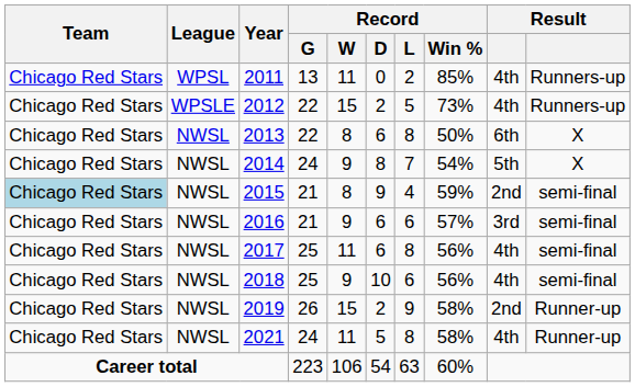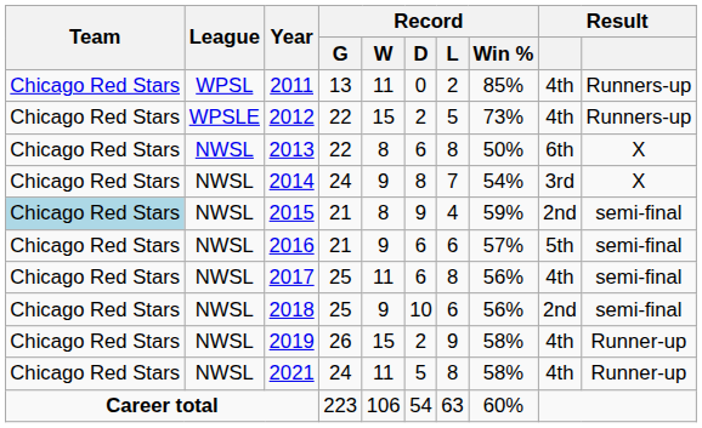 <table class="wikitable" style="text-align: center">
 <tr>
 <th rowspan=2>Team</th>
 <th rowspan=2>League</th>
 <th rowspan=2>Year</th>
 <th colspan=5>Record</th>
 <th colspan=2>Result</th>
 </tr>
 <tr>
 <th>G</th>
 <th>W</th>
 <th>D</th>
 <th>L</th>
 <th>Win %</th>
 <th></th>
 <th></th>
 </tr>
 <tr>
 <td align="left"><a href='#'>Chicago Red Stars</a></td>
 <td><a href='#'>WPSL</a></td>
 <td><a href='#'>2011</a></td>
 <td>13</td>
 <td>11</td>
 <td>0</td>
 <td>2</td>
 <td>85%</td>
 <td>4th</td>
 <td>Runners-up</td>
 </tr>
 <tr>
 <td align="left">Chicago Red Stars</td>
 <td><a href='#'>WPSLE</a></td>
 <td><a href='#'>2012</a></td>
 <td>22</td>
 <td>15</td>
 <td>2</td>
 <td>5</td>
 <td>73%</td>
 <td>4th</td>
 <td>Runners-up</td>
 </tr>
 <tr>
 <td align="left">Chicago Red Stars</td>
 <td><a href='#'>NWSL</a></td>
 <td><a href='#'>2013</a></td>
 <td>22</td>
 <td>8</td>
 <td>6</td>
 <td>8</td>
 <td>50%</td>
 <td>6th</td>
 <td>X</td>
 </tr>
 <tr>
 <td align="left">Chicago Red Stars</td>
 <td>NWSL</td>
 <td><a href='#'>2014</a></td>
 <td>24</td>
 <td>9</td>
 <td>8</td>
 <td>7</td>
 <td>54%</td>
-<td>5th</td>
+<td>3rd</td>
 <td>X</td>
 </tr>
 <tr>
 <td align="left" style="background: lightblue;">Chicago Red Stars</td>
 <td>NWSL</td>
 <td><a href='#'>2015</a></td>
 <td>21</td>
 <td>8</td>
 <td>9</td>
 <td>4</td>
 <td>59%</td>
 <td>2nd</td>
 <td>semi-final</td>
 </tr>
 <tr>
 <td align="left">Chicago Red Stars</td>
 <td>NWSL</td>
 <td><a href='#'>2016</a></td>
 <td>21</td>
 <td>9</td>
 <td>6</td>
 <td>6</td>
 <td>57%</td>
-<td>3rd</td>
+<td>5th</td>
 <td>semi-final</td>
 </tr>
 <tr>
 <td align="left">Chicago Red Stars</td>
 <td>NWSL</td>
 <td><a href='#'>2017</a></td>
 <td>25</td>
 <td>11</td>
 <td>6</td>
 <td>8</td>
 <td>56%</td>
 <td>4th</td>
 <td>semi-final</td>
 </tr>
 <tr>
 <td align="left">Chicago Red Stars</td>
 <td>NWSL</td>
 <td><a href='#'>2018</a></td>
 <td>25</td>
 <td>9</td>
 <td>10</td>
 <td>6</td>
 <td>56%</td>
-<td>4th</td>
+<td>2nd</td>
 <td>semi-final</td>
 </tr>
 <tr>
 <td align="left">Chicago Red Stars</td>
 <td>NWSL</td>
 <td><a href='#'>2019</a></td>
 <td>26</td>
 <td>15</td>
 <td>2</td>
 <td>9</td>
 <td>58%</td>
-<td>2nd</td>
+<td>4th</td>
 <td>Runner-up</td>
 </tr>
 <tr>
 <td align="left">Chicago Red Stars</td>
 <td>NWSL</td>
 <td><a href='#'>2021</a></td>
 <td>24</td>
 <td>11</td>
 <td>5</td>
 <td>8</td>
 <td>58%</td>
 <td>4th</td>
 <td>Runner-up</td>
 </tr>
 <tr>
 <td colspan=3><strong>Career total</strong></td>
 <td>223</td>
 <td>106</td>
 <td>54</td>
 <td>63</td>
 <td>60%</td>
 <td colspan=2></td>
 </tr>
 </table>
